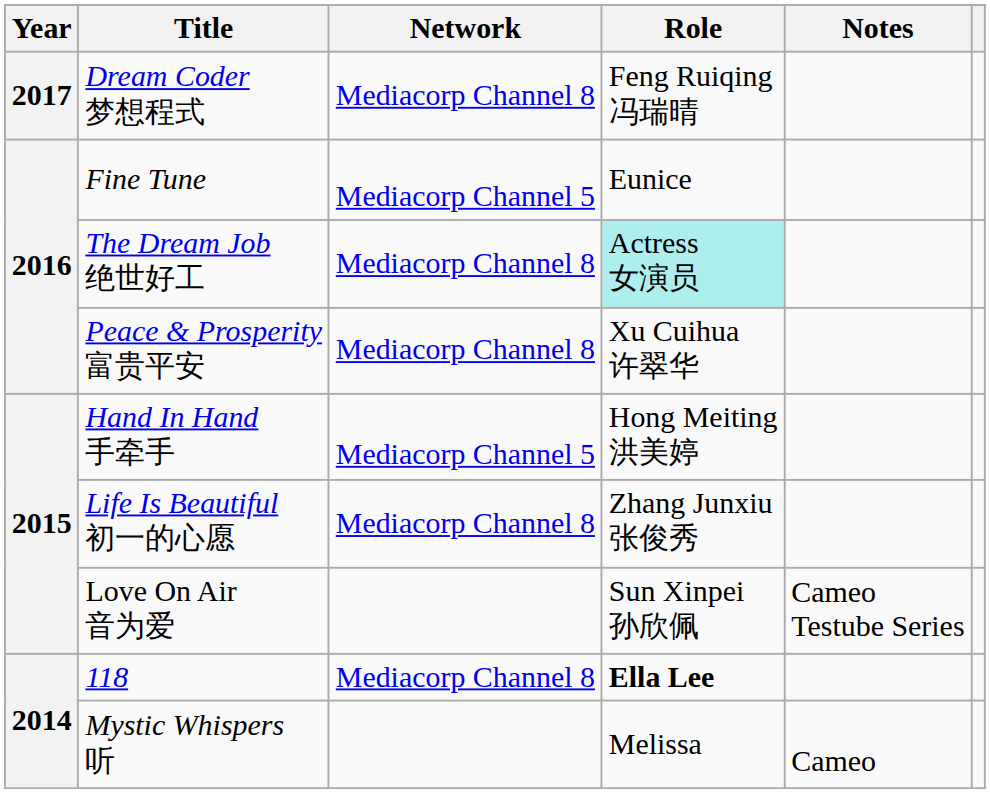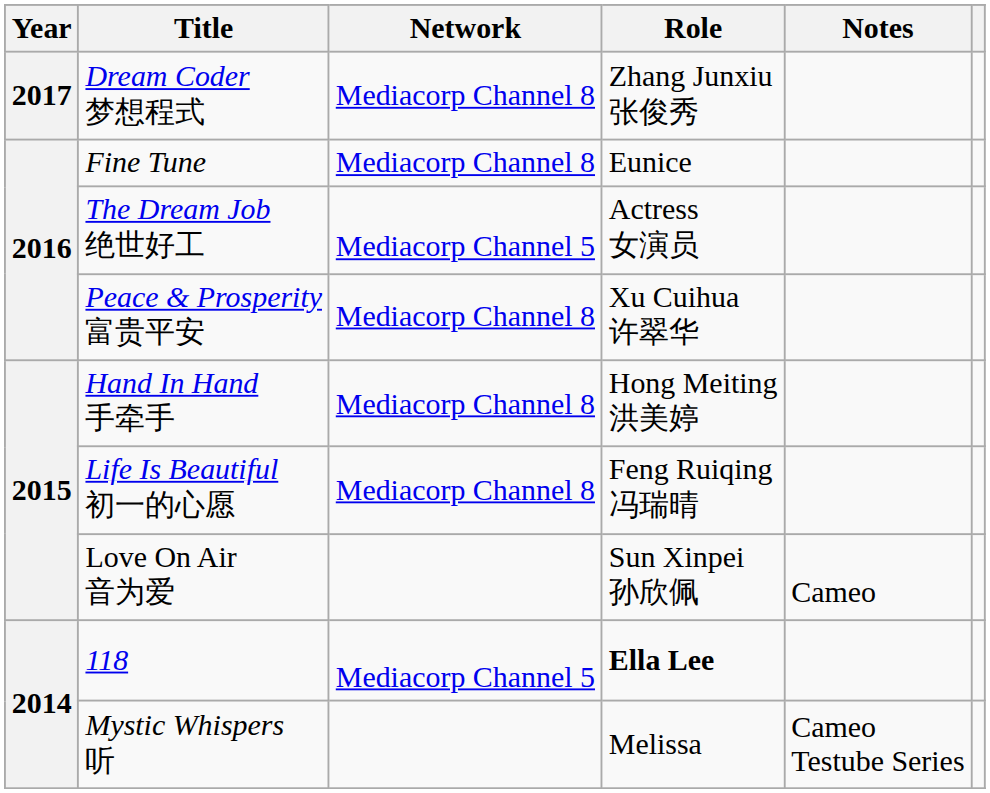 <table class="wikitable sortable plainrowheaders">
 <tr>
 <th scope="col">Year</th>
 <th scope="col">Title</th>
 <th scope="col">Network</th>
 <th scope="col">Role</th>
 <th scope="col" class="unsortable">Notes</th>
 <th scope="col" class="unsortable"></th>
 </tr>
 <tr>
 <th scope="row" rowspan="1">2017</th>
 <td><em><a href='#'>Dream Coder</a></em> <br> 梦想程式</td>
 <td><a href='#'>Mediacorp Channel 8</a></td>
-<td>Feng Ruiqing <br> 冯瑞晴</td>
+<td>Zhang Junxiu <br> 张俊秀</td>
 <td></td>
 <td></td>
 </tr>
 <tr>
 <th scope="row" rowspan="3">2016</th>
 <td><em>Fine Tune</em></td>
-<td><br><a href='#'>Mediacorp Channel 5</a></td>
+<td><a href='#'>Mediacorp Channel 8</a></td>
 <td>Eunice</td>
 <td></td>
 <td></td>
 </tr>
 <tr>
 <td><em><a href='#'>The Dream Job</a></em> <br> 绝世好工</td>
-<td><a href='#'>Mediacorp Channel 8</a></td>
-<td style="background: paleturquoise;">Actress <br> 女演员</td>
+<td><br><a href='#'>Mediacorp Channel 5</a></td>
+<td>Actress <br> 女演员</td>
 <td></td>
 <td></td>
 </tr>
 <tr>
 <td><em><a href='#'>Peace & Prosperity</a></em> <br> 富贵平安</td>
 <td><a href='#'>Mediacorp Channel 8</a></td>
 <td>Xu Cuihua <br> 许翠华</td>
 <td></td>
 <td></td>
 </tr>
 <tr>
 <th scope="row" rowspan="3">2015</th>
 <td><em><a href='#'>Hand In Hand</a></em> <br> 手牵手</td>
-<td><br><a href='#'>Mediacorp Channel 5</a></td>
+<td><a href='#'>Mediacorp Channel 8</a></td>
 <td>Hong Meiting <br> 洪美婷</td>
 <td></td>
 <td></td>
 </tr>
 <tr>
 <td><em><a href='#'>Life Is Beautiful</a></em> <br> 初一的心愿</td>
 <td><a href='#'>Mediacorp Channel 8</a></td>
-<td>Zhang Junxiu <br> 张俊秀</td>
+<td>Feng Ruiqing <br> 冯瑞晴</td>
 <td></td>
 <td></td>
 </tr>
 <tr>
 <td>Love On Air <br> 音为爱</td>
 <td></td>
 <td>Sun Xinpei <br> 孙欣佩</td>
-<td>Cameo<br>Testube Series</td>
+<td><br>Cameo</td>
 <td></td>
 </tr>
 <tr>
 <th scope="row" rowspan="2">2014</th>
 <td><em><a href='#'>118</a></em></td>
-<td><a href='#'>Mediacorp Channel 8</a></td>
+<td><br><a href='#'>Mediacorp Channel 5</a></td>
 <td><strong>Ella Lee</strong></td>
 <td></td>
 <td></td>
 </tr>
 <tr>
 <td><em>Mystic Whispers</em> <br> 听</td>
 <td></td>
 <td>Melissa</td>
-<td><br>Cameo</td>
+<td>Cameo<br>Testube Series</td>
 <td></td>
 </tr>
 <tr>
 </tr>
 </table>
